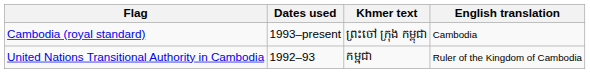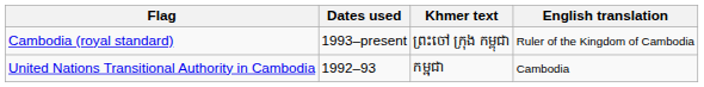 <table class="wikitable sortable noresize">
 <tr>
 <th>Flag</th>
 <th>Dates used</th>
 <th>Khmer text</th>
 <th>English translation</th>
 </tr>
 <tr>
 <td> <a href='#'>Cambodia (royal standard)</a></td>
 <td>1993–present</td>
 <td>ព្រះចៅ ក្រុង កម្ពុជា</td>
-<td><small>Cambodia</small></td>
+<td><small>Ruler of the Kingdom of Cambodia</small></td>
 </tr>
 <tr>
 <td> <a href='#'>United Nations Transitional Authority in Cambodia</a></td>
 <td>1992–93</td>
 <td>កមុ្ពជា</td>
-<td><small>Ruler of the Kingdom of Cambodia</small></td>
+<td><small>Cambodia</small></td>
 </tr>
 </table>
